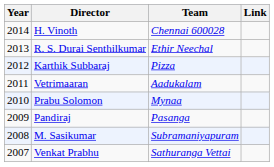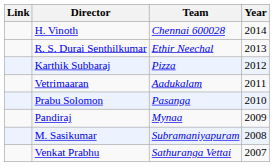 <table class="wikitable">
 <tr style="background:#d1e4fd;">
-<th>Year</th>
+<th>Link</th>
 <th>Director</th>
 <th>Team</th>
-<th>Link</th>
+<th>Year</th>
 </tr>
 <tr>
-<td>2014</td>
+<td></td>
 <td><a href='#'>H. Vinoth</a></td>
 <td><em><a href='#'>Chennai 600028</a></em></td>
-<td></td>
+<td>2014</td>
 </tr>
 <tr>
-<td>2013</td>
+<td></td>
 <td><a href='#'>R. S. Durai Senthilkumar</a></td>
 <td><em><a href='#'>Ethir Neechal</a></em></td>
-<td></td>
+<td>2013</td>
 </tr>
 <tr style="background:#edf3fe;">
-<td>2012</td>
+<td></td>
 <td><a href='#'>Karthik Subbaraj</a></td>
 <td><em><a href='#'>Pizza</a></em></td>
-<td></td>
+<td>2012</td>
 </tr>
 <tr>
-<td>2011</td>
+<td></td>
 <td><a href='#'>Vetrimaaran</a></td>
 <td><em><a href='#'>Aadukalam</a></em></td>
-<td></td>
+<td>2011</td>
 </tr>
 <tr style="background:#edf3fe;">
+<td></td>
+<td><a href='#'>Prabu Solomon</a></td>
+<td><em><a href='#'>Pasanga</a></em></td>
 <td>2010</td>
-<td><a href='#'>Prabu Solomon</a></td>
-<td><em><a href='#'>Mynaa</a></em></td>
-<td></td>
 </tr>
 <tr>
+<td></td>
+<td><a href='#'>Pandiraj</a></td>
+<td><em><a href='#'>Mynaa</a></em></td>
 <td>2009</td>
-<td><a href='#'>Pandiraj</a></td>
-<td><em><a href='#'>Pasanga</a></em></td>
-<td></td>
 </tr>
 <tr style="background:#edf3fe;">
-<td>2008</td>
+<td></td>
 <td><a href='#'>M. Sasikumar</a></td>
 <td><em><a href='#'>Subramaniyapuram</a></em></td>
-<td></td>
+<td>2008</td>
 </tr>
 <tr>
-<td>2007</td>
+<td></td>
 <td><a href='#'>Venkat Prabhu</a></td>
 <td><em><a href='#'>Sathuranga Vettai</a></em></td>
-<td></td>
+<td>2007</td>
 </tr>
 </table>
